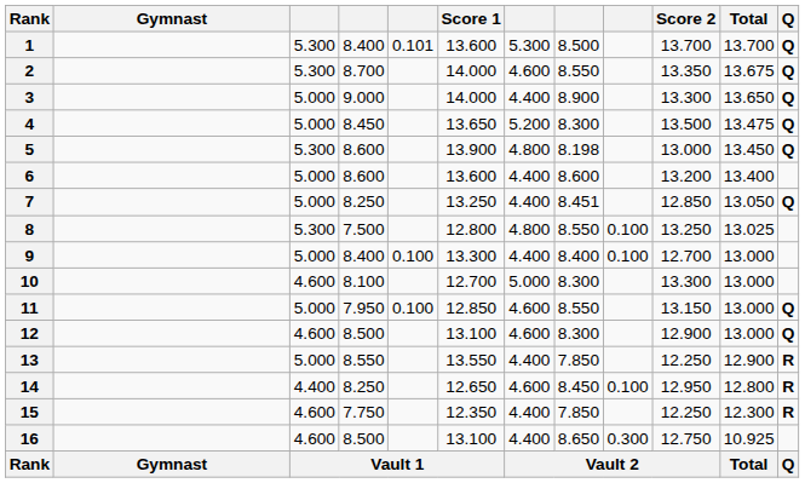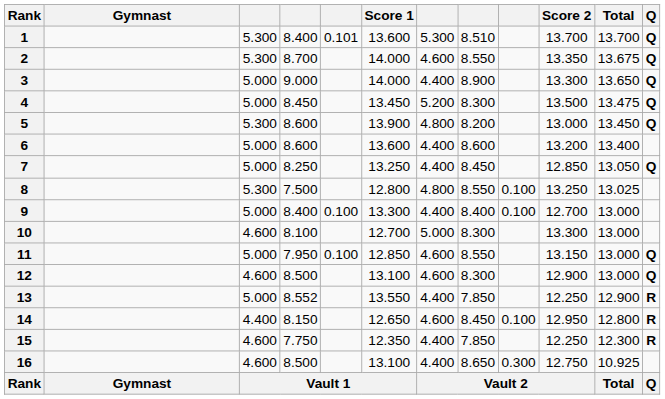 <table class="wikitable sortable" style="text-align:center; font-size:95%">
 <tr>
 <th scope=col>Rank</th>
 <th scope=col width="210">Gymnast</th>
 <th scope=col></th>
 <th scope=col></th>
 <th scope=col></th>
 <th scope=col>Score 1</th>
 <th scope=col></th>
 <th scope=col></th>
 <th scope=col></th>
 <th scope=col>Score 2</th>
 <th scope=col>Total</th>
 <th>Q</th>
 </tr>
 <tr>
 <th scope=row>1</th>
 <td align="left"></td>
 <td>5.300</td>
 <td>8.400</td>
 <td>0.101</td>
 <td>13.600</td>
 <td>5.300</td>
-<td>8.500</td>
+<td>8.510</td>
 <td></td>
 <td>13.700</td>
 <td>13.700</td>
 <td><strong>Q</strong></td>
 </tr>
 <tr>
 <th scope=row>2</th>
 <td align="left"></td>
 <td>5.300</td>
 <td>8.700</td>
 <td></td>
 <td>14.000</td>
 <td>4.600</td>
 <td>8.550</td>
 <td></td>
 <td>13.350</td>
 <td>13.675</td>
 <td><strong>Q</strong></td>
 </tr>
 <tr>
 <th scope=row>3</th>
 <td align="left"></td>
 <td>5.000</td>
 <td>9.000</td>
 <td></td>
 <td>14.000</td>
 <td>4.400</td>
 <td>8.900</td>
 <td></td>
 <td>13.300</td>
 <td>13.650</td>
 <td><strong>Q</strong></td>
 </tr>
 <tr>
 <th scope=row>4</th>
 <td align="left"></td>
 <td>5.000</td>
 <td>8.450</td>
 <td></td>
-<td>13.650</td>
+<td>13.450</td>
 <td>5.200</td>
 <td>8.300</td>
 <td></td>
 <td>13.500</td>
 <td>13.475</td>
 <td><strong>Q</strong></td>
 </tr>
 <tr>
 <th scope=row>5</th>
 <td align="left"></td>
 <td>5.300</td>
 <td>8.600</td>
 <td></td>
 <td>13.900</td>
 <td>4.800</td>
-<td>8.198</td>
+<td>8.200</td>
 <td></td>
 <td>13.000</td>
 <td>13.450</td>
 <td><strong>Q</strong></td>
 </tr>
 <tr>
 <th scope=row>6</th>
 <td align="left"></td>
 <td>5.000</td>
 <td>8.600</td>
 <td></td>
 <td>13.600</td>
 <td>4.400</td>
 <td>8.600</td>
 <td></td>
 <td>13.200</td>
 <td>13.400</td>
 <td></td>
 </tr>
 <tr>
 <th scope=row>7</th>
 <td align="left"></td>
 <td>5.000</td>
 <td>8.250</td>
 <td></td>
 <td>13.250</td>
 <td>4.400</td>
-<td>8.451</td>
+<td>8.450</td>
 <td></td>
 <td>12.850</td>
 <td>13.050</td>
 <td><strong>Q</strong></td>
 </tr>
 <tr>
 <th scope=row>8</th>
 <td align="left"></td>
 <td>5.300</td>
 <td>7.500</td>
 <td></td>
 <td>12.800</td>
 <td>4.800</td>
 <td>8.550</td>
 <td>0.100</td>
 <td>13.250</td>
 <td>13.025</td>
 <td></td>
 </tr>
 <tr>
 <th scope=row>9</th>
 <td align="left"></td>
 <td>5.000</td>
 <td>8.400</td>
 <td>0.100</td>
 <td>13.300</td>
 <td>4.400</td>
 <td>8.400</td>
 <td>0.100</td>
 <td>12.700</td>
 <td>13.000</td>
 <td></td>
 </tr>
 <tr>
 <th scope=row>10</th>
 <td align="left"></td>
 <td>4.600</td>
 <td>8.100</td>
 <td></td>
 <td>12.700</td>
 <td>5.000</td>
 <td>8.300</td>
 <td></td>
 <td>13.300</td>
 <td>13.000</td>
 <td></td>
 </tr>
 <tr>
 <th scope=row>11</th>
 <td align="left"></td>
 <td>5.000</td>
 <td>7.950</td>
 <td>0.100</td>
 <td>12.850</td>
 <td>4.600</td>
 <td>8.550</td>
 <td></td>
 <td>13.150</td>
 <td>13.000</td>
 <td><strong>Q</strong></td>
 </tr>
 <tr>
 <th scope=row>12</th>
 <td align="left"></td>
 <td>4.600</td>
 <td>8.500</td>
 <td></td>
 <td>13.100</td>
 <td>4.600</td>
 <td>8.300</td>
 <td></td>
 <td>12.900</td>
 <td>13.000</td>
 <td><strong>Q</strong></td>
 </tr>
 <tr>
 <th scope=row>13</th>
 <td align="left"></td>
 <td>5.000</td>
-<td>8.550</td>
+<td>8.552</td>
 <td></td>
 <td>13.550</td>
 <td>4.400</td>
 <td>7.850</td>
 <td></td>
 <td>12.250</td>
 <td>12.900</td>
 <td><strong>R</strong></td>
 </tr>
 <tr>
 <th scope=row>14</th>
 <td align="left"></td>
 <td>4.400</td>
-<td>8.250</td>
+<td>8.150</td>
 <td></td>
 <td>12.650</td>
 <td>4.600</td>
 <td>8.450</td>
 <td>0.100</td>
 <td>12.950</td>
 <td>12.800</td>
 <td><strong>R</strong></td>
 </tr>
 <tr>
 <th scope=row>15</th>
 <td align="left"></td>
 <td>4.600</td>
 <td>7.750</td>
 <td></td>
 <td>12.350</td>
 <td>4.400</td>
 <td>7.850</td>
 <td></td>
 <td>12.250</td>
 <td>12.300</td>
 <td><strong>R</strong></td>
 </tr>
 <tr>
 <th scope=row>16</th>
 <td align="left"></td>
 <td>4.600</td>
 <td>8.500</td>
 <td></td>
 <td>13.100</td>
 <td>4.400</td>
 <td>8.650</td>
 <td>0.300</td>
 <td>12.750</td>
 <td>10.925</td>
 <td></td>
 </tr>
 <tr class="sortbottom">
 <th scope=col>Rank</th>
 <th scope=col width="210">Gymnast</th>
 <th scope=col colspan="4">Vault 1</th>
 <th scope=col colspan="4">Vault 2</th>
 <th scope=col>Total</th>
 <th>Q</th>
 </tr>
 </table>
